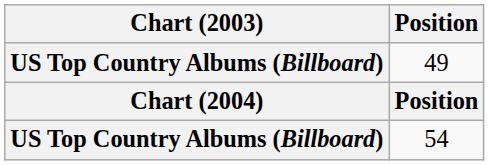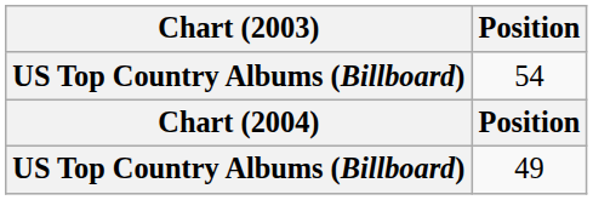 <table class="wikitable plainrowheaders" style="text-align:center">
 <tr>
 <th scope="col">Chart (2003)</th>
 <th scope="col">Position</th>
 </tr>
 <tr>
 <th scope="row">US Top Country Albums (<em>Billboard</em>)</th>
-<td>49</td>
+<td>54</td>
 </tr>
 <tr>
 <th scope="col">Chart (2004)</th>
 <th scope="col">Position</th>
 </tr>
 <tr>
 <th scope="row">US Top Country Albums (<em>Billboard</em>)</th>
-<td>54</td>
+<td>49</td>
 </tr>
 </table>
